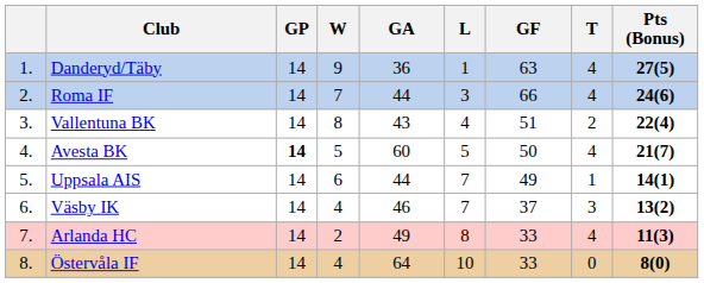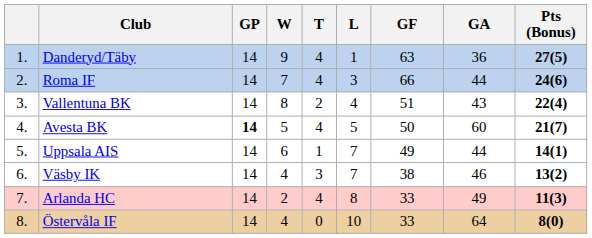 <table class="wikitable">
 <tr>
 <th width="30"></th>
 <th width="200">Club</th>
 <th width="30">GP</th>
 <th width="30">W</th>
-<th width="70">GA</th>
+<th width="30">T</th>
 <th width="30">L</th>
 <th width="70">GF</th>
-<th width="30">T</th>
+<th width="70">GA</th>
 <th width="70">Pts (Bonus)</th>
 </tr>
 <tr bgcolor="#BCD2EE" align="center">
 <td>1.</td>
 <td align="left"><a href='#'>Danderyd/Täby</a></td>
 <td>14</td>
 <td>9</td>
-<td>36</td>
+<td>4</td>
 <td>1</td>
 <td>63</td>
-<td>4</td>
+<td>36</td>
 <td><strong>27(5)</strong></td>
 </tr>
 <tr bgcolor="#BCD2EE" align="center">
 <td>2.</td>
 <td align="left"><a href='#'>Roma IF</a></td>
 <td>14</td>
 <td>7</td>
-<td>44</td>
+<td>4</td>
 <td>3</td>
 <td>66</td>
-<td>4</td>
+<td>44</td>
 <td><strong>24(6)</strong></td>
 </tr>
 <tr bgcolor="#FFFFFF" align="center">
 <td>3.</td>
 <td align="left"><a href='#'>Vallentuna BK</a></td>
 <td>14</td>
 <td>8</td>
-<td>43</td>
+<td>2</td>
 <td>4</td>
 <td>51</td>
-<td>2</td>
+<td>43</td>
 <td><strong>22(4)</strong></td>
 </tr>
 <tr bgcolor="#FFFFFF" align="center">
 <td>4.</td>
 <td align="left"><a href='#'>Avesta BK</a></td>
 <td><strong>14</strong></td>
 <td>5</td>
-<td>60</td>
+<td>4</td>
 <td>5</td>
 <td>50</td>
-<td>4</td>
+<td>60</td>
 <td><strong>21(7)</strong></td>
 </tr>
 <tr bgcolor="#FFFFFF" align="center">
 <td>5.</td>
 <td align="left"><a href='#'>Uppsala AIS</a></td>
 <td>14</td>
 <td>6</td>
-<td>44</td>
+<td>1</td>
 <td>7</td>
 <td>49</td>
-<td>1</td>
+<td>44</td>
 <td><strong>14(1)</strong></td>
 </tr>
 <tr bgcolor="#FFFFFF" align="center">
 <td>6.</td>
 <td align="left"><a href='#'>Väsby IK</a></td>
 <td>14</td>
 <td>4</td>
+<td>3</td>
+<td>7</td>
+<td>38</td>
 <td>46</td>
-<td>7</td>
-<td>37</td>
-<td>3</td>
 <td><strong>13(2)</strong></td>
 </tr>
 <tr bgcolor="#FFCCCC" align="center">
 <td>7.</td>
 <td align="left"><a href='#'>Arlanda HC</a></td>
 <td>14</td>
 <td>2</td>
-<td>49</td>
+<td>4</td>
 <td>8</td>
 <td>33</td>
-<td>4</td>
+<td>49</td>
 <td><strong>11(3)</strong></td>
 </tr>
 <tr bgcolor="#EECFA1" align="center">
 <td>8.</td>
 <td align="left"><a href='#'>Östervåla IF</a></td>
 <td>14</td>
 <td>4</td>
-<td>64</td>
+<td>0</td>
 <td>10</td>
 <td>33</td>
-<td>0</td>
+<td>64</td>
 <td><strong>8(0)</strong></td>
 </tr>
 </table>
